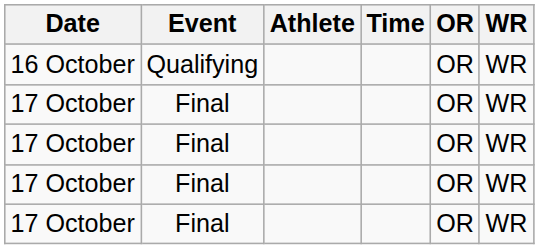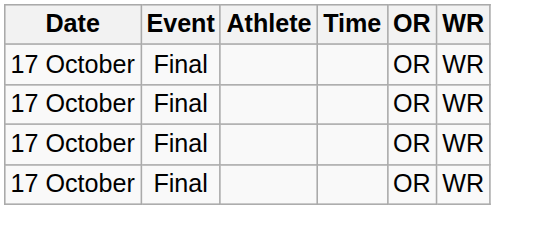 <table class="wikitable sortable" style="text-align:center" style=text-align:center>
 <tr>
 <th>Date</th>
 <th>Event</th>
 <th>Athlete</th>
 <th>Time</th>
 <th>OR</th>
 <th>WR</th>
-</tr>
-<tr>
-<td>16 October</td>
-<td>Qualifying</td>
-<td align=left></td>
-<td><strong></strong></td>
-<td>OR</td>
-<td>WR</td>
 </tr>
 <tr>
 <td>17 October</td>
 <td>Final</td>
 <td align=left></td>
 <td><strong></strong></td>
 <td>OR</td>
 <td>WR</td>
 </tr>
 <tr>
 <td>17 October</td>
 <td>Final</td>
 <td align=left></td>
 <td><strong></strong></td>
 <td>OR</td>
 <td>WR</td>
 </tr>
 <tr>
 <td>17 October</td>
 <td>Final</td>
 <td align=left></td>
 <td><strong></strong></td>
 <td>OR</td>
 <td>WR</td>
 </tr>
 <tr>
 <td>17 October</td>
 <td>Final</td>
 <td align=left></td>
 <td><strong></strong></td>
 <td>OR</td>
 <td>WR</td>
 </tr>
 </table>
